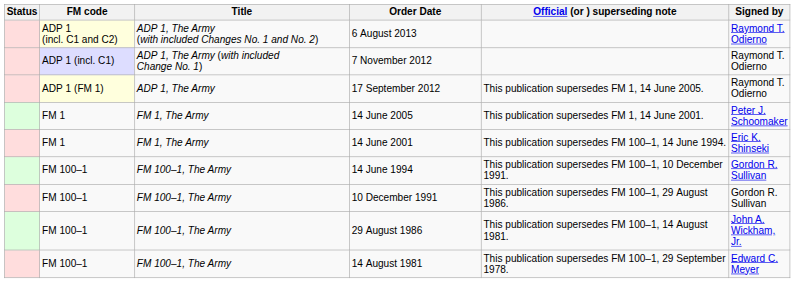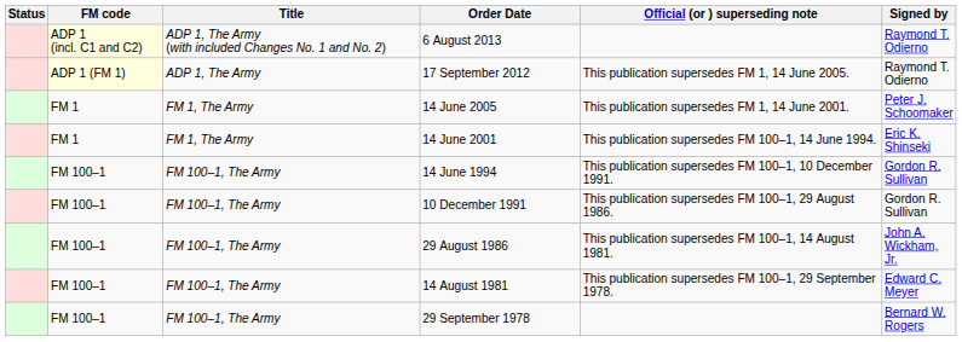 <table class="wikitable">
 <tr>
 <th scope="col">Status</th>
 <th scope="col" style="width: 10em;">FM code</th>
 <th scope="col" style="width: 24em;">Title</th>
 <th scope="col" style="width: 14em;">Order Date</th>
 <th scope="col" style="width: 28em;"><a href='#'>Official</a> (or ) superseding note</th>
 <th scope="col">Signed by</th>
 </tr>
 <tr>
 <td style="background:#fdd;"></td>
 <td style="background:#ffd;">ADP 1<br>(incl. C1 and C2)</td>
 <td><em>ADP 1, The Army</em><br>(<em>with included Changes No. 1 and No. 2</em>)</td>
 <td>6 August 2013</td>
 <td></td>
 <td><a href='#'>Raymond T. Odierno</a></td>
-</tr>
-<tr>
-<td style="background:#fdd;"></td>
-<td style="background:#ddf;">ADP 1 (incl. C1)</td>
-<td><em>ADP 1, The Army</em> (<em>with included Change No. 1</em>)</td>
-<td>7 November 2012</td>
-<td></td>
-<td>Raymond T. Odierno</td>
 </tr>
 <tr>
 <td style="background:#fdd;"></td>
 <td style="background:#ffd;">ADP 1 (FM 1)</td>
 <td><em>ADP 1, The Army</em></td>
 <td>17 September 2012</td>
 <td>This publication supersedes FM 1, 14 June 2005.</td>
 <td>Raymond T. Odierno</td>
 </tr>
 <tr>
 <td style="background:#dfd;"></td>
 <td>FM 1</td>
 <td><em>FM 1, The Army</em></td>
 <td>14 June 2005</td>
 <td>This publication supersedes FM 1, 14 June 2001.</td>
 <td><a href='#'>Peter J. Schoomaker</a></td>
 </tr>
 <tr>
 <td style="background:#fdd;"></td>
 <td>FM 1</td>
 <td><em>FM 1, The Army</em></td>
 <td>14 June 2001</td>
 <td>This publication supersedes FM 100–1, 14 June 1994.</td>
 <td><a href='#'>Eric K. Shinseki</a></td>
 </tr>
 <tr>
 <td style="background:#dfd;"></td>
 <td>FM 100–1</td>
 <td><em>FM 100–1, The Army</em></td>
 <td>14 June 1994</td>
 <td>This publication supersedes FM 100–1, 10 December 1991.</td>
 <td><a href='#'>Gordon R. Sullivan</a></td>
 </tr>
 <tr>
 <td style="background:#fdd;"></td>
 <td>FM 100–1</td>
 <td><em>FM 100–1, The Army</em></td>
 <td>10 December 1991</td>
 <td>This publication supersedes FM 100–1, 29 August 1986.</td>
 <td>Gordon R. Sullivan</td>
 </tr>
 <tr>
 <td style="background:#dfd;"></td>
 <td>FM 100–1</td>
 <td><em>FM 100–1, The Army</em></td>
 <td>29 August 1986</td>
 <td>This publication supersedes FM 100–1, 14 August 1981.</td>
 <td><a href='#'>John A. Wickham, Jr.</a></td>
 </tr>
 <tr>
 <td style="background:#fdd;"></td>
 <td>FM 100–1</td>
 <td><em>FM 100–1, The Army</em></td>
 <td>14 August 1981</td>
 <td>This publication supersedes FM 100–1, 29 September 1978.</td>
 <td><a href='#'>Edward C. Meyer</a></td>
 </tr>
+<tr>
+<td style="background:#dfd;"></td>
+<td>FM 100–1</td>
+<td><em>FM 100–1, The Army</em></td>
+<td>29 September 1978</td>
+<td></td>
+<td><a href='#'>Bernard W. Rogers</a></td>
+</tr>
 </table>
